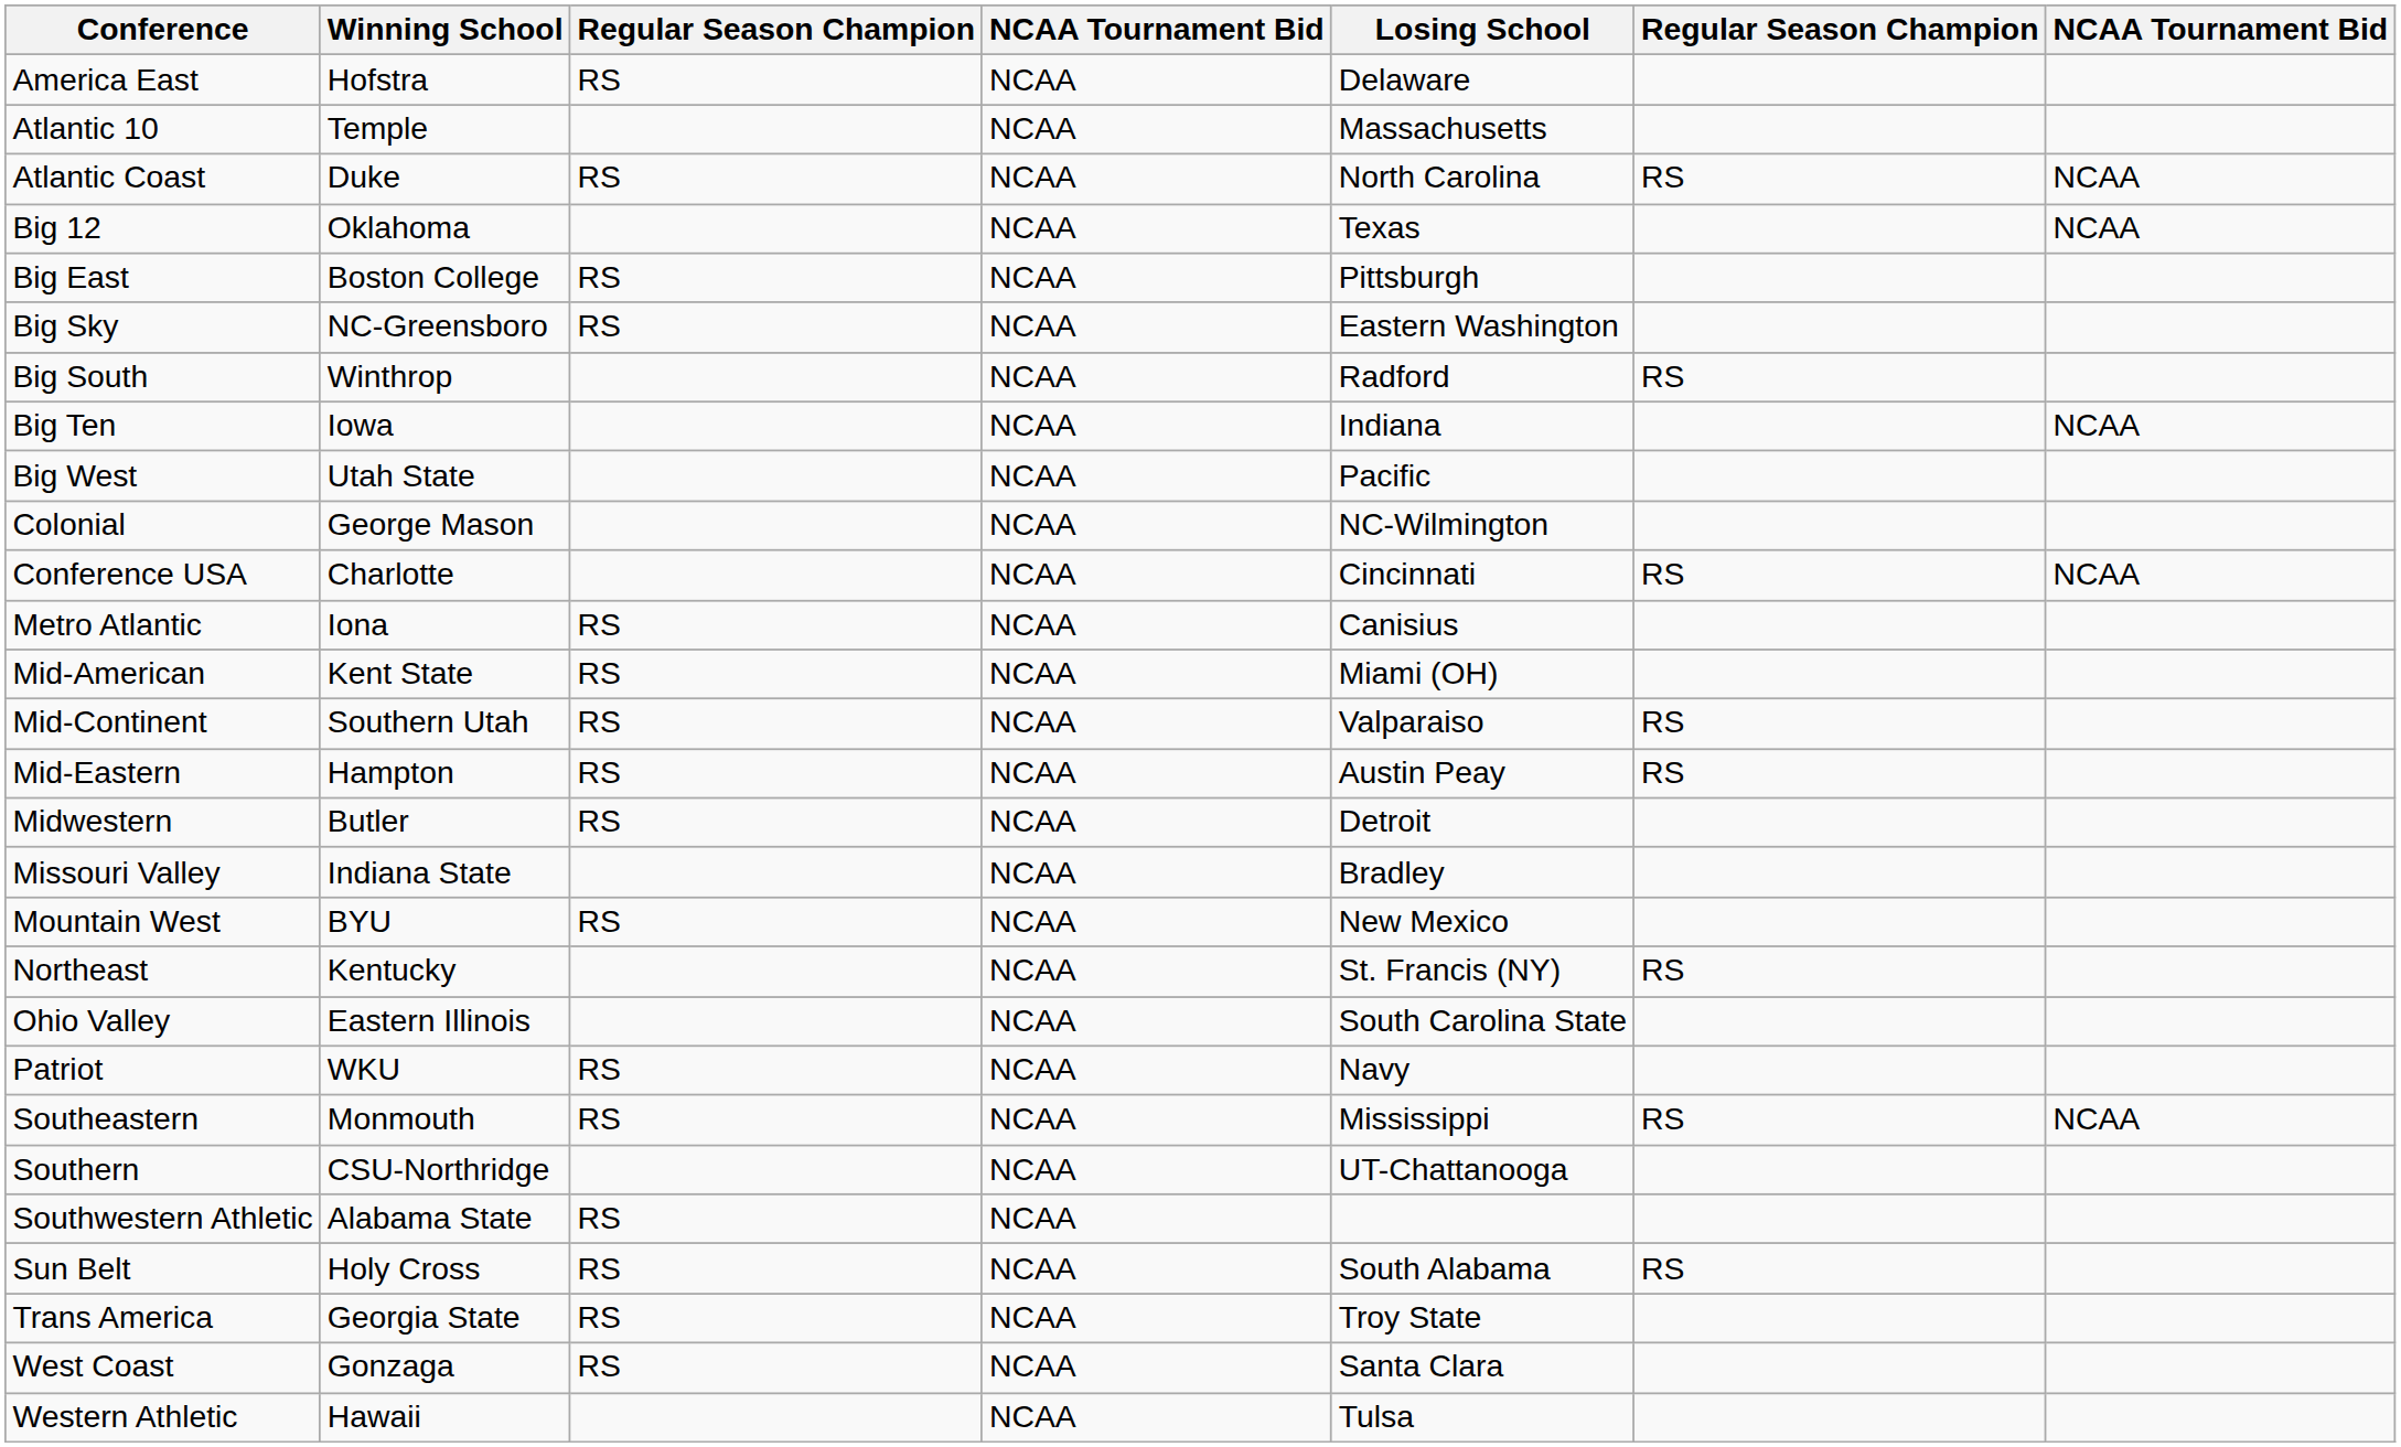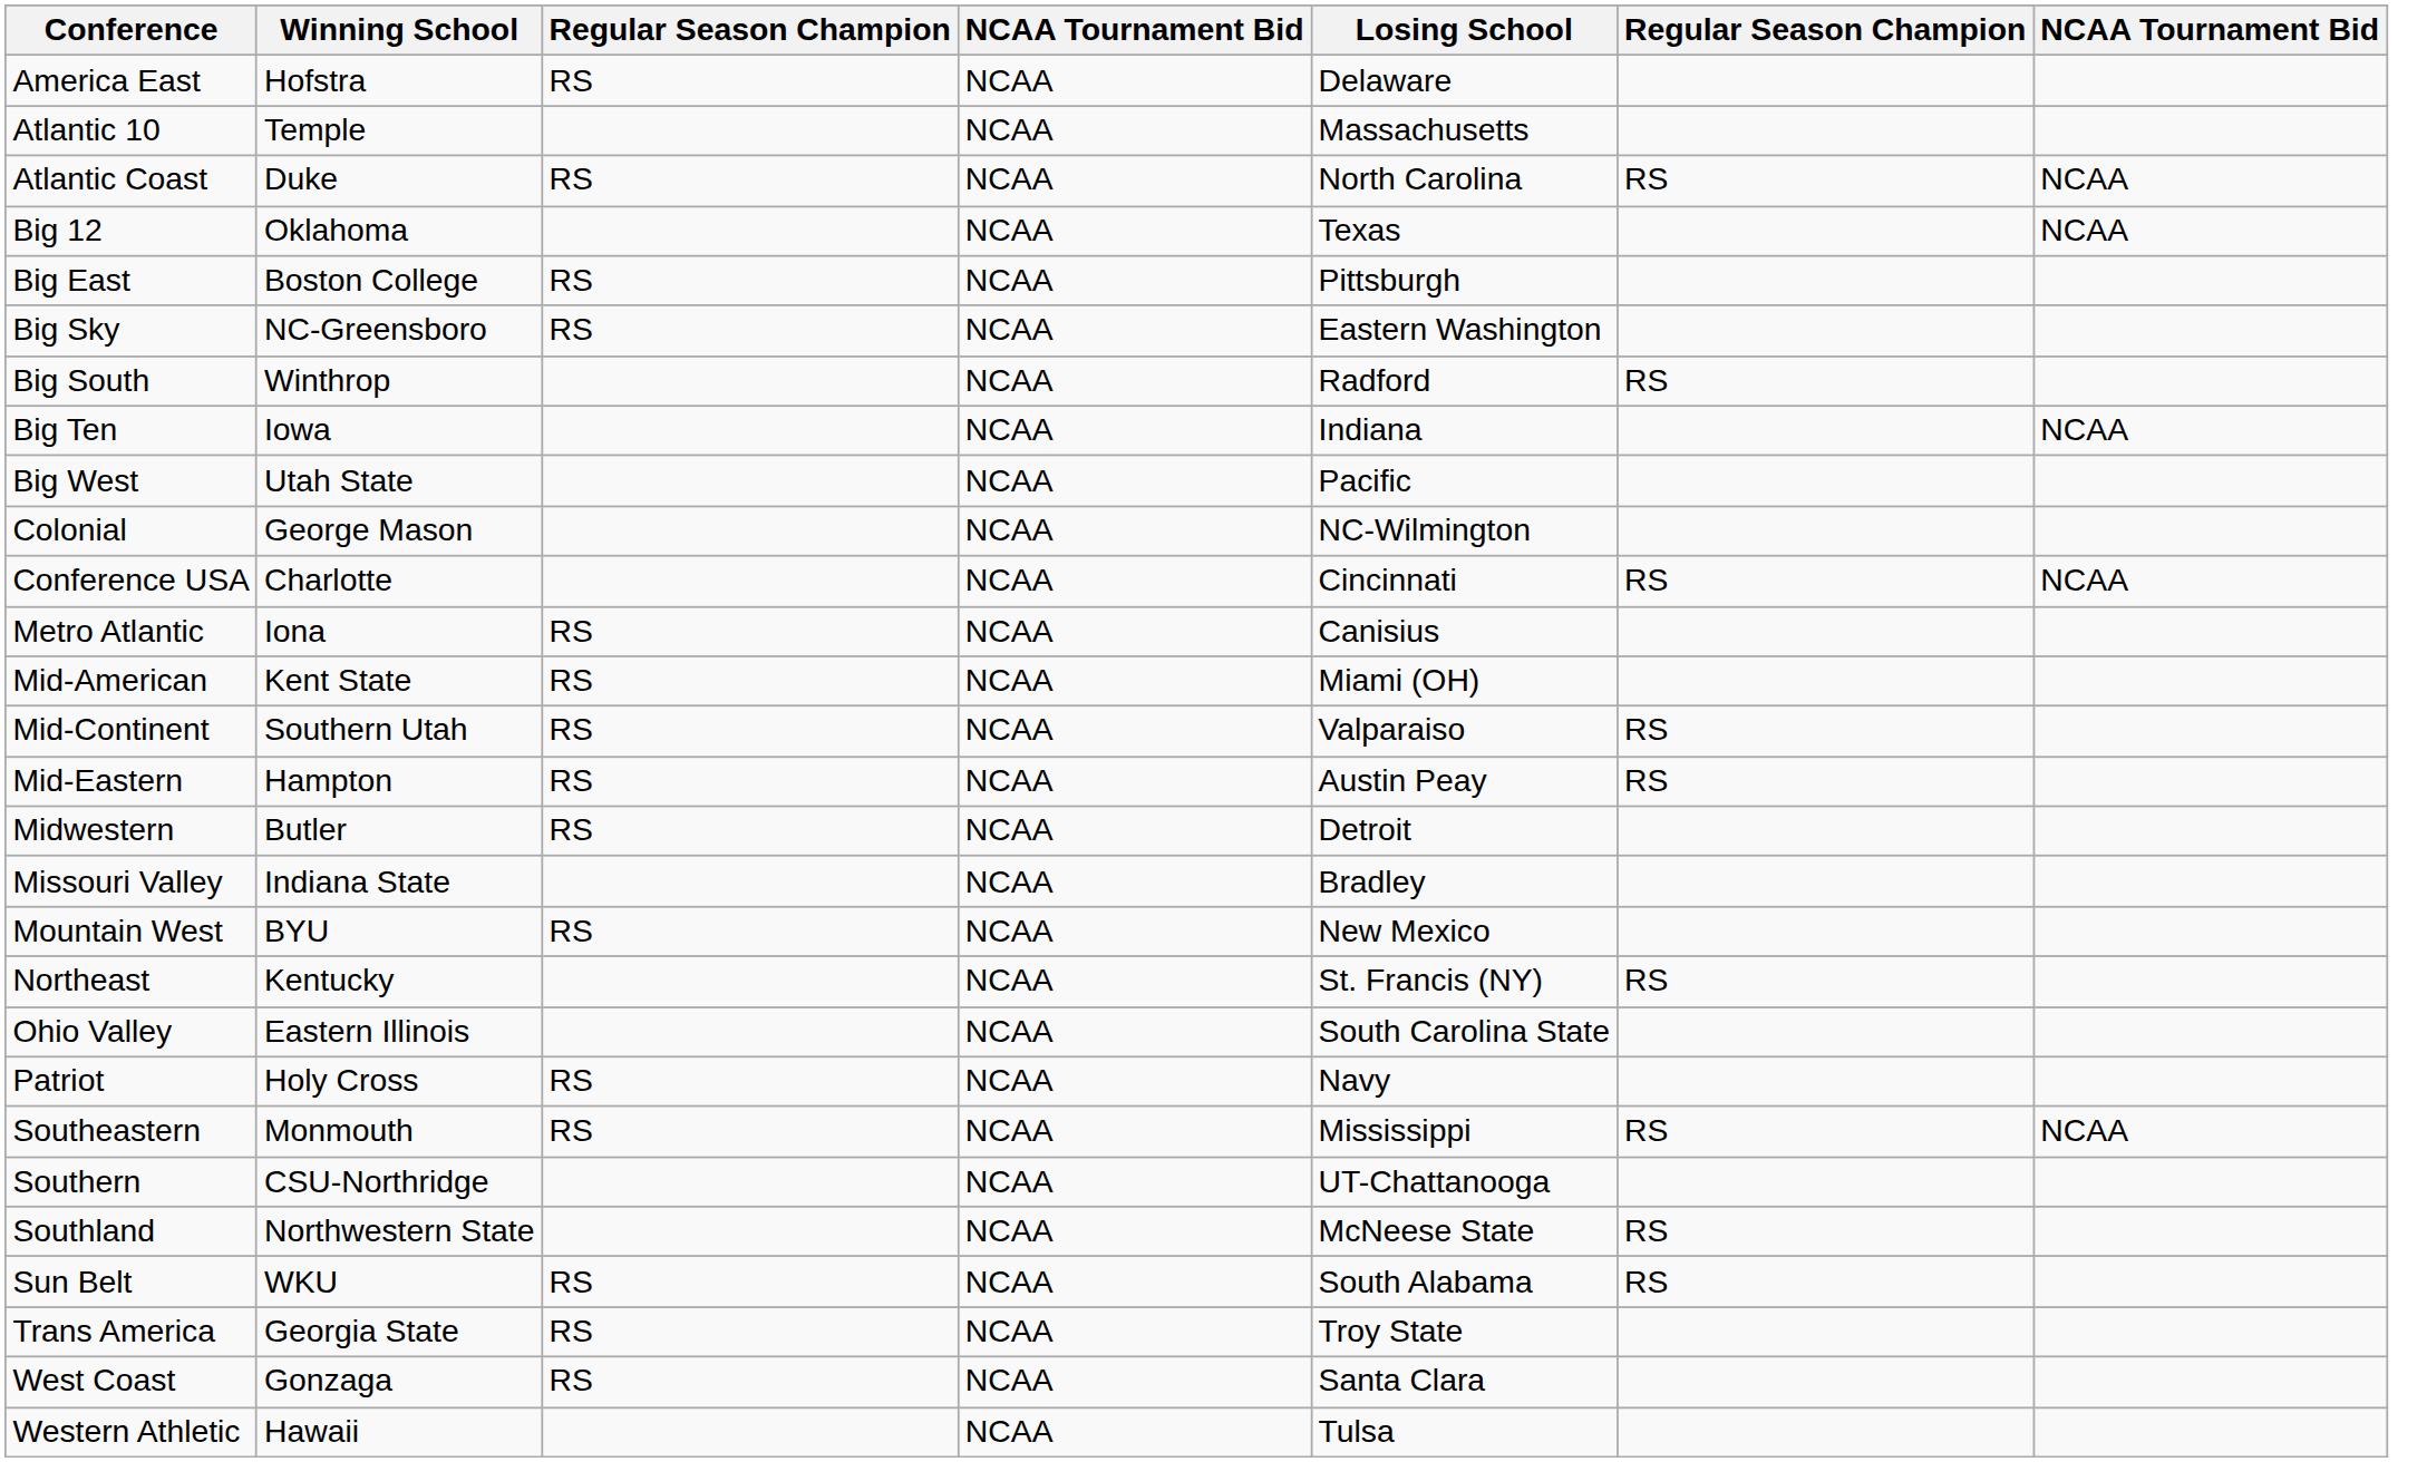 <table class="wikitable">
 <tr>
 <th>Conference</th>
 <th>Winning School</th>
 <th>Regular Season Champion</th>
 <th>NCAA Tournament Bid</th>
 <th>Losing School</th>
 <th>Regular Season Champion</th>
 <th>NCAA Tournament Bid</th>
 </tr>
 <tr>
 <td>America East</td>
 <td>Hofstra</td>
 <td>RS</td>
 <td>NCAA</td>
 <td>Delaware</td>
 <td></td>
 <td></td>
 </tr>
 <tr>
 <td>Atlantic 10</td>
 <td>Temple</td>
 <td></td>
 <td>NCAA</td>
 <td>Massachusetts</td>
 <td></td>
 <td></td>
 </tr>
 <tr>
 <td>Atlantic Coast</td>
 <td>Duke</td>
 <td>RS</td>
 <td>NCAA</td>
 <td>North Carolina</td>
 <td>RS</td>
 <td>NCAA</td>
 </tr>
 <tr>
 <td>Big 12</td>
 <td>Oklahoma</td>
 <td></td>
 <td>NCAA</td>
 <td>Texas</td>
 <td></td>
 <td>NCAA</td>
 </tr>
 <tr>
 <td>Big East</td>
 <td>Boston College</td>
 <td>RS</td>
 <td>NCAA</td>
 <td>Pittsburgh</td>
 <td></td>
 <td></td>
 </tr>
 <tr>
 <td>Big Sky</td>
 <td>NC-Greensboro</td>
 <td>RS</td>
 <td>NCAA</td>
 <td>Eastern Washington</td>
 <td></td>
 <td></td>
 </tr>
 <tr>
 <td>Big South</td>
 <td>Winthrop</td>
 <td></td>
 <td>NCAA</td>
 <td>Radford</td>
 <td>RS</td>
 <td></td>
 </tr>
 <tr>
 <td>Big Ten</td>
 <td>Iowa</td>
 <td></td>
 <td>NCAA</td>
 <td>Indiana</td>
 <td></td>
 <td>NCAA</td>
 </tr>
 <tr>
 <td>Big West</td>
 <td>Utah State</td>
 <td></td>
 <td>NCAA</td>
 <td>Pacific</td>
 <td></td>
 <td></td>
 </tr>
 <tr>
 <td>Colonial</td>
 <td>George Mason</td>
 <td></td>
 <td>NCAA</td>
 <td>NC-Wilmington</td>
 <td></td>
 <td></td>
 </tr>
 <tr>
 <td>Conference USA</td>
 <td>Charlotte</td>
 <td></td>
 <td>NCAA</td>
 <td>Cincinnati</td>
 <td>RS</td>
 <td>NCAA</td>
 </tr>
 <tr>
 <td>Metro Atlantic</td>
 <td>Iona</td>
 <td>RS</td>
 <td>NCAA</td>
 <td>Canisius</td>
 <td></td>
 <td></td>
 </tr>
 <tr>
 <td>Mid-American</td>
 <td>Kent State</td>
 <td>RS</td>
 <td>NCAA</td>
 <td>Miami (OH)</td>
 <td></td>
 <td></td>
 </tr>
 <tr>
 <td>Mid-Continent</td>
 <td>Southern Utah</td>
 <td>RS</td>
 <td>NCAA</td>
 <td>Valparaiso</td>
 <td>RS</td>
 <td></td>
 </tr>
 <tr>
 <td>Mid-Eastern</td>
 <td>Hampton</td>
 <td>RS</td>
 <td>NCAA</td>
 <td>Austin Peay</td>
 <td>RS</td>
 <td></td>
 </tr>
 <tr>
 <td>Midwestern</td>
 <td>Butler</td>
 <td>RS</td>
 <td>NCAA</td>
 <td>Detroit</td>
 <td></td>
 <td></td>
 </tr>
 <tr>
 <td>Missouri Valley</td>
 <td>Indiana State</td>
 <td></td>
 <td>NCAA</td>
 <td>Bradley</td>
 <td></td>
 <td></td>
 </tr>
 <tr>
 <td>Mountain West</td>
 <td>BYU</td>
 <td>RS</td>
 <td>NCAA</td>
 <td>New Mexico</td>
 <td></td>
 <td></td>
 </tr>
 <tr>
 <td>Northeast</td>
 <td>Kentucky</td>
 <td></td>
 <td>NCAA</td>
 <td>St. Francis (NY)</td>
 <td>RS</td>
 <td></td>
 </tr>
 <tr>
 <td>Ohio Valley</td>
 <td>Eastern Illinois</td>
 <td></td>
 <td>NCAA</td>
 <td>South Carolina State</td>
 <td></td>
 <td></td>
 </tr>
 <tr>
 <td>Patriot</td>
-<td>WKU</td>
+<td>Holy Cross</td>
 <td>RS</td>
 <td>NCAA</td>
 <td>Navy</td>
 <td></td>
 <td></td>
 </tr>
 <tr>
 <td>Southeastern</td>
 <td>Monmouth</td>
 <td>RS</td>
 <td>NCAA</td>
 <td>Mississippi</td>
 <td>RS</td>
 <td>NCAA</td>
 </tr>
 <tr>
 <td>Southern</td>
 <td>CSU-Northridge</td>
 <td></td>
 <td>NCAA</td>
 <td>UT-Chattanooga</td>
 <td></td>
 <td></td>
 </tr>
 <tr>
-<td>Southwestern Athletic</td>
-<td>Alabama State</td>
+<td>Southland</td>
+<td>Northwestern State</td>
+<td></td>
+<td>NCAA</td>
+<td>McNeese State</td>
 <td>RS</td>
-<td>NCAA</td>
-<td></td>
-<td></td>
 <td></td>
 </tr>
 <tr>
 <td>Sun Belt</td>
-<td>Holy Cross</td>
+<td>WKU</td>
 <td>RS</td>
 <td>NCAA</td>
 <td>South Alabama</td>
 <td>RS</td>
 <td></td>
 </tr>
 <tr>
 <td>Trans America</td>
 <td>Georgia State</td>
 <td>RS</td>
 <td>NCAA</td>
 <td>Troy State</td>
 <td></td>
 <td></td>
 </tr>
 <tr>
 <td>West Coast</td>
 <td>Gonzaga</td>
 <td>RS</td>
 <td>NCAA</td>
 <td>Santa Clara</td>
 <td></td>
 <td></td>
 </tr>
 <tr>
 <td>Western Athletic</td>
 <td>Hawaii</td>
 <td></td>
 <td>NCAA</td>
 <td>Tulsa</td>
 <td></td>
 <td></td>
 </tr>
 <tr>
 </tr>
 </table>
